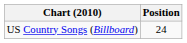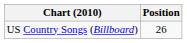 <table class="wikitable sortable">
 <tr>
 <th scope="col">Chart (2010)</th>
 <th scope="col">Position</th>
 </tr>
 <tr>
 <td>US <a href='#'>Country Songs</a> (<em><a href='#'>Billboard</a></em>)</td>
-<td align="center">24</td>
+<td align="center">26</td>
 </tr>
 </table>
